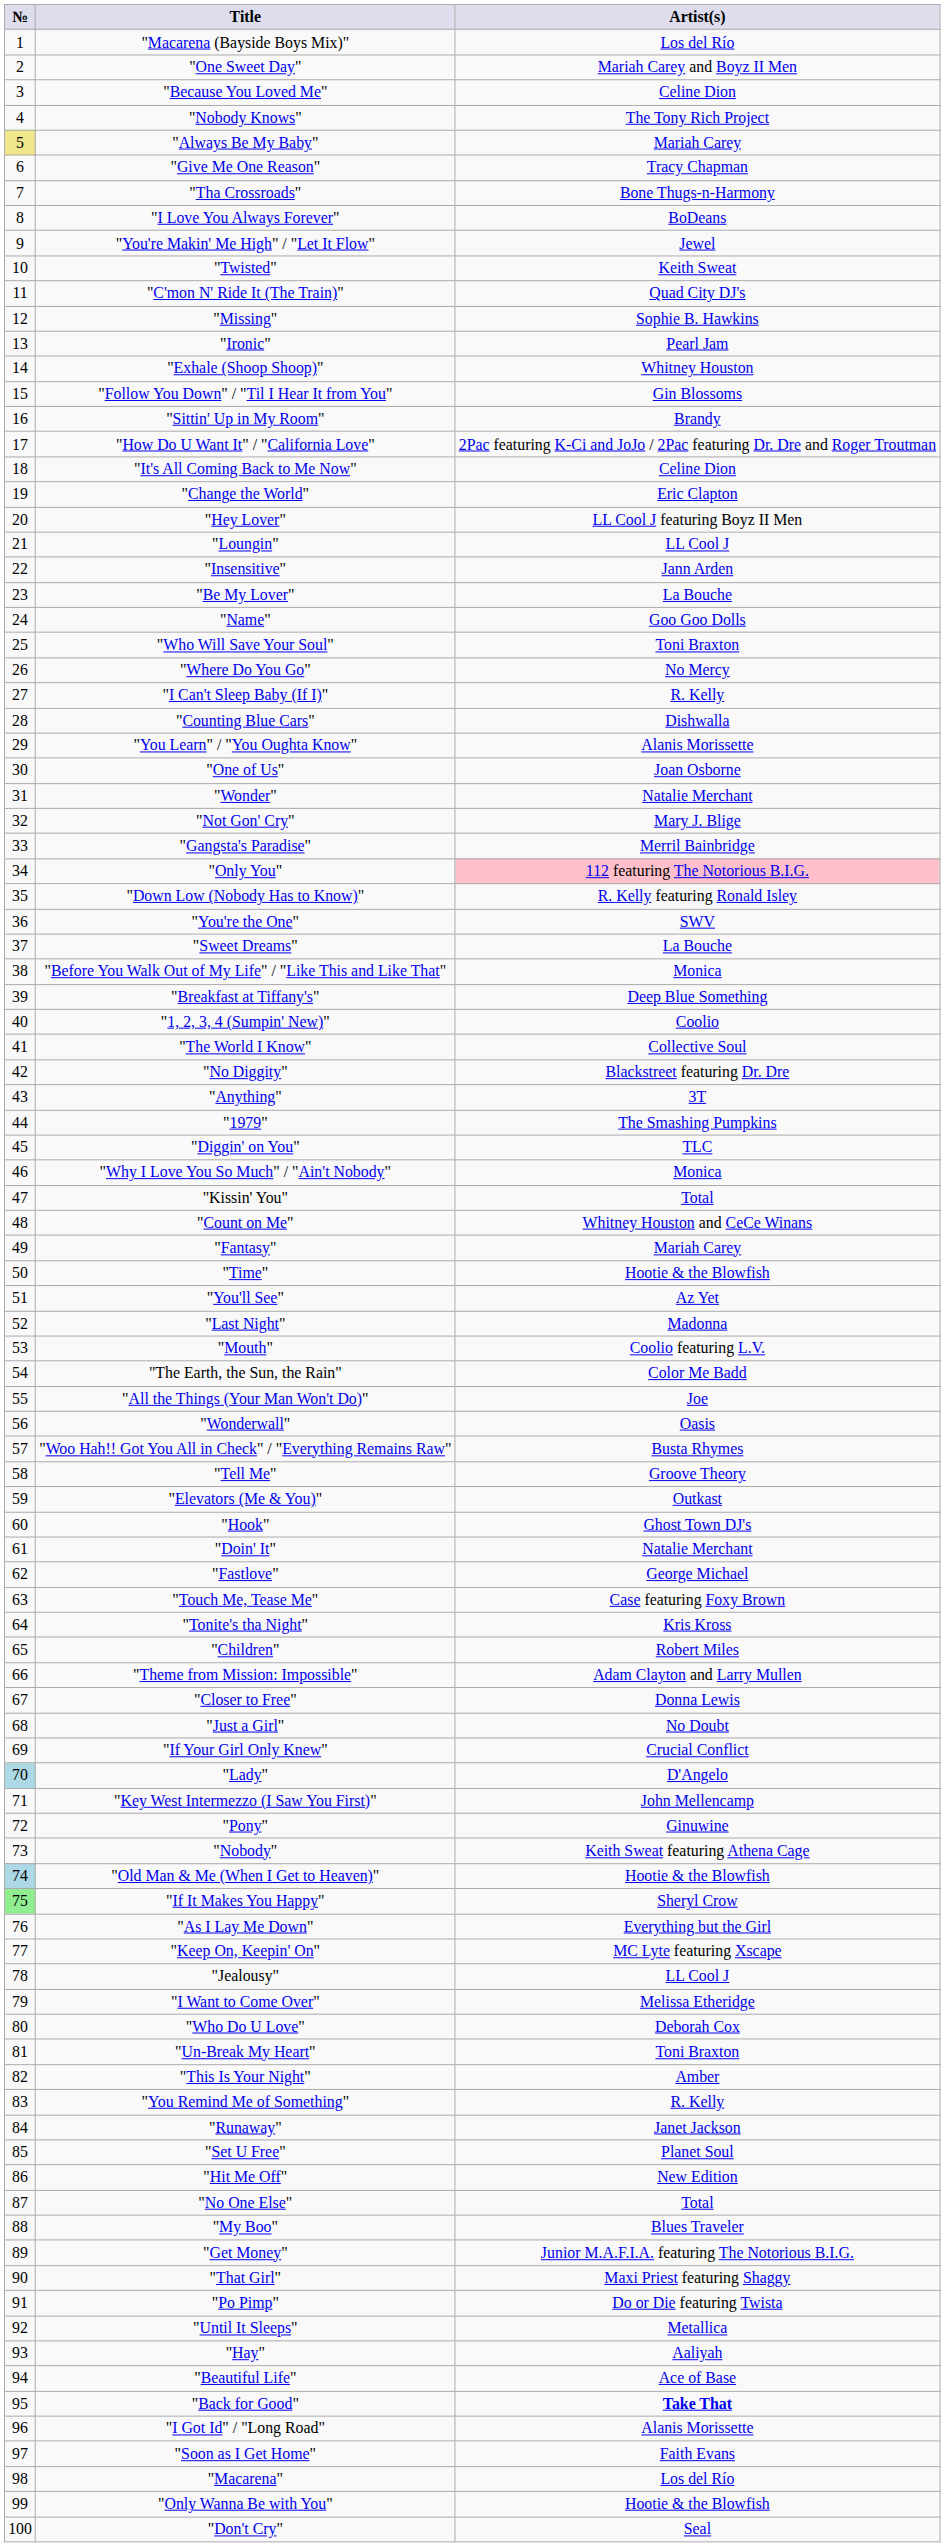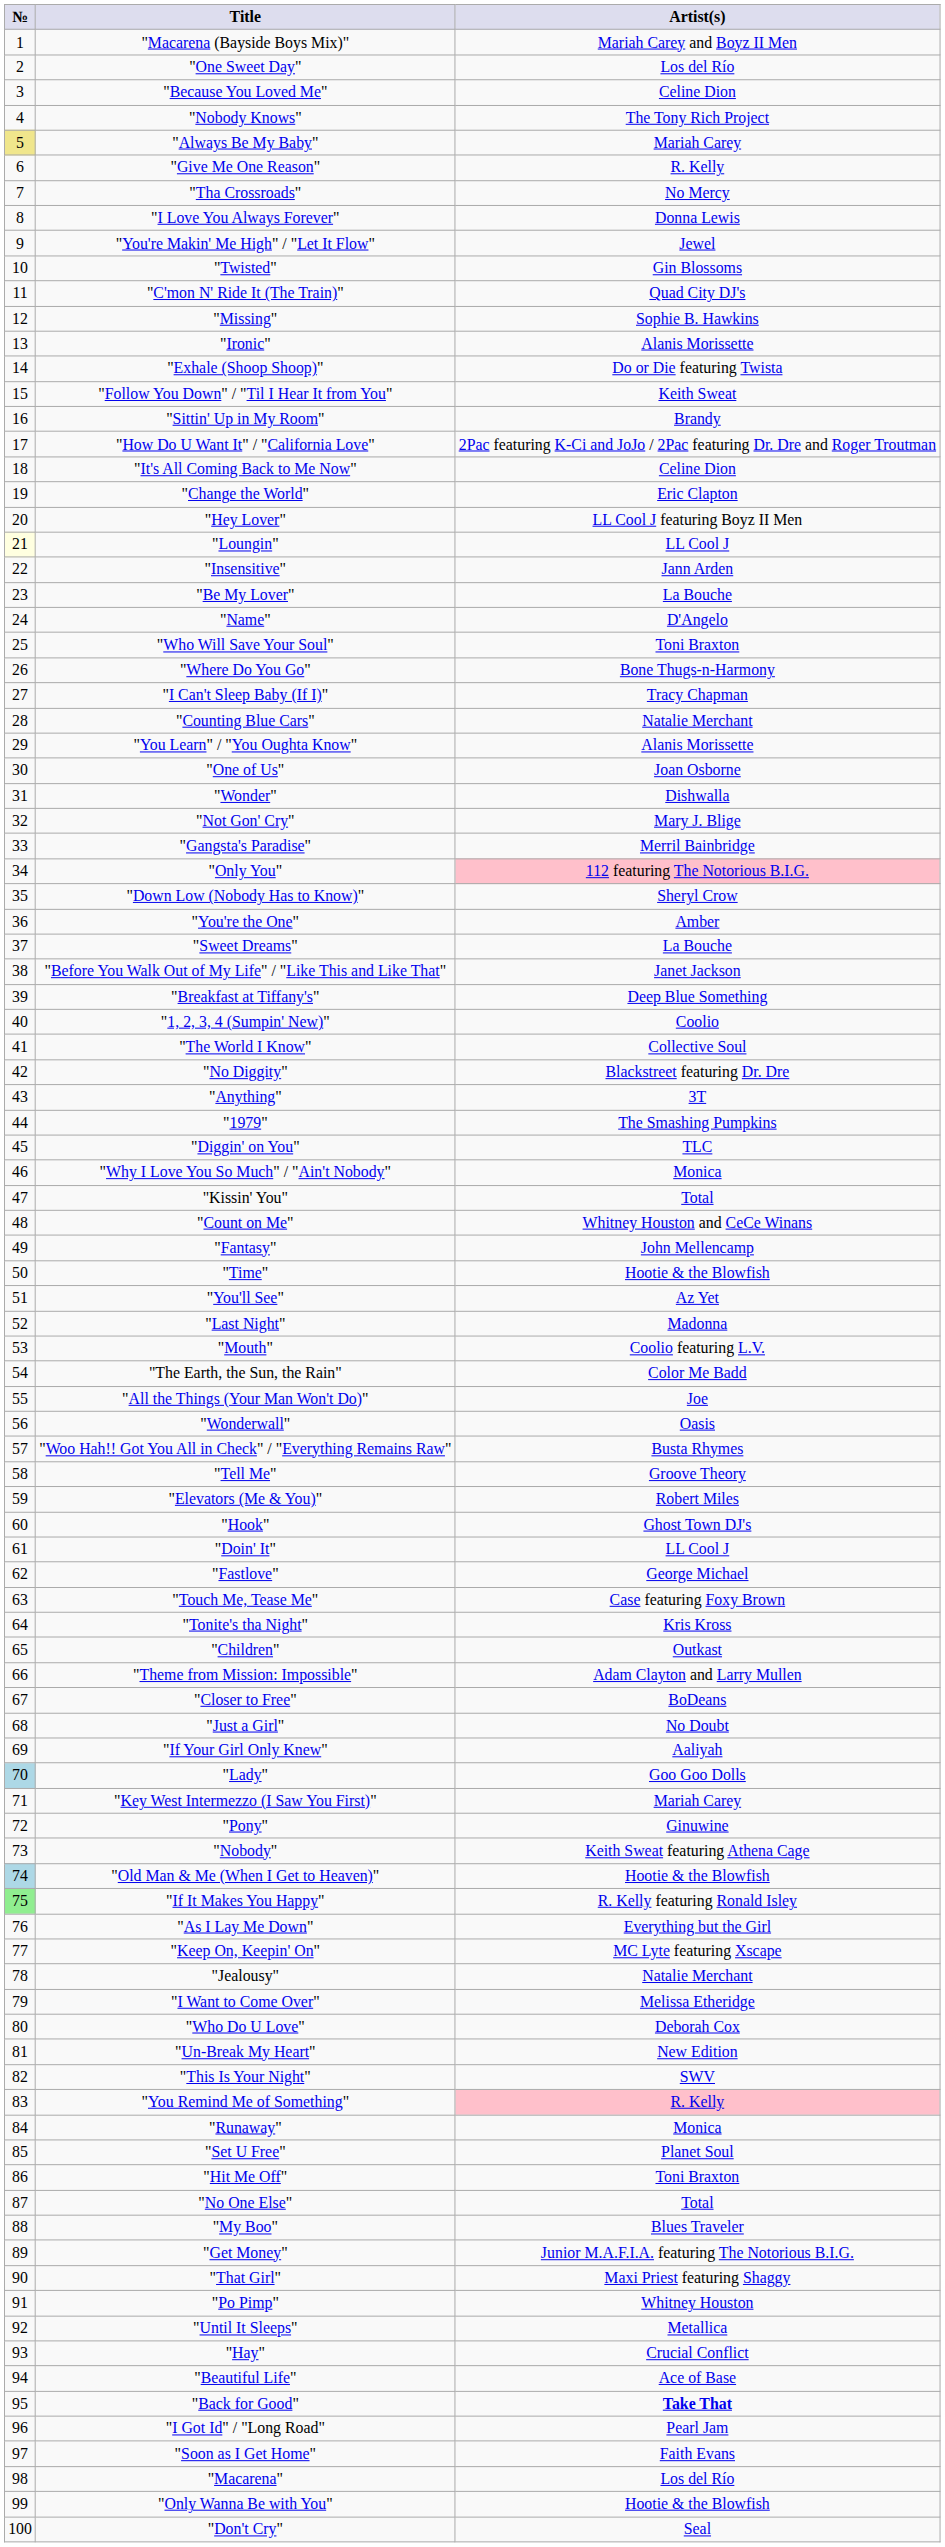 <table class="wikitable sortable" style="text-align: center">
 <tr>
 <th scope="col" style="background:#dde;">№</th>
 <th scope="col" style="background:#dde;">Title</th>
 <th scope="col" style="background:#dde;">Artist(s)</th>
 </tr>
 <tr>
 <td>1</td>
 <td>"<a href='#'>Macarena</a> (Bayside Boys Mix)"</td>
-<td><a href='#'>Los del Río</a></td>
+<td><a href='#'>Mariah Carey</a> and <a href='#'>Boyz II Men</a></td>
 </tr>
 <tr>
 <td>2</td>
 <td>"<a href='#'>One Sweet Day</a>"</td>
-<td><a href='#'>Mariah Carey</a> and <a href='#'>Boyz II Men</a></td>
+<td><a href='#'>Los del Río</a></td>
 </tr>
 <tr>
 <td>3</td>
 <td>"<a href='#'>Because You Loved Me</a>"</td>
 <td><a href='#'>Celine Dion</a></td>
 </tr>
 <tr>
 <td>4</td>
 <td>"<a href='#'>Nobody Knows</a>"</td>
 <td><a href='#'>The Tony Rich Project</a></td>
 </tr>
 <tr>
 <td style="background: khaki;">5</td>
 <td>"<a href='#'>Always Be My Baby</a>"</td>
 <td><a href='#'>Mariah Carey</a></td>
 </tr>
 <tr>
 <td>6</td>
 <td>"<a href='#'>Give Me One Reason</a>"</td>
-<td><a href='#'>Tracy Chapman</a></td>
+<td><a href='#'>R. Kelly</a></td>
 </tr>
 <tr>
 <td>7</td>
 <td>"<a href='#'>Tha Crossroads</a>"</td>
-<td><a href='#'>Bone Thugs-n-Harmony</a></td>
+<td><a href='#'>No Mercy</a></td>
 </tr>
 <tr>
 <td>8</td>
 <td>"<a href='#'>I Love You Always Forever</a>"</td>
-<td><a href='#'>BoDeans</a></td>
+<td><a href='#'>Donna Lewis</a></td>
 </tr>
 <tr>
 <td>9</td>
 <td>"<a href='#'>You're Makin' Me High</a>" / "<a href='#'>Let It Flow</a>"</td>
 <td><a href='#'>Jewel</a></td>
 </tr>
 <tr>
 <td>10</td>
 <td>"<a href='#'>Twisted</a>"</td>
-<td><a href='#'>Keith Sweat</a></td>
+<td><a href='#'>Gin Blossoms</a></td>
 </tr>
 <tr>
 <td>11</td>
 <td>"<a href='#'>C'mon N' Ride It (The Train)</a>"</td>
 <td><a href='#'>Quad City DJ's</a></td>
 </tr>
 <tr>
 <td>12</td>
 <td>"<a href='#'>Missing</a>"</td>
 <td><a href='#'>Sophie B. Hawkins</a></td>
 </tr>
 <tr>
 <td>13</td>
 <td>"<a href='#'>Ironic</a>"</td>
-<td><a href='#'>Pearl Jam</a></td>
+<td><a href='#'>Alanis Morissette</a></td>
 </tr>
 <tr>
 <td>14</td>
 <td>"<a href='#'>Exhale (Shoop Shoop)</a>"</td>
-<td><a href='#'>Whitney Houston</a></td>
+<td><a href='#'>Do or Die</a> featuring <a href='#'>Twista</a></td>
 </tr>
 <tr>
 <td>15</td>
 <td>"<a href='#'>Follow You Down</a>" / "<a href='#'>Til I Hear It from You</a>"</td>
-<td><a href='#'>Gin Blossoms</a></td>
+<td><a href='#'>Keith Sweat</a></td>
 </tr>
 <tr>
 <td>16</td>
 <td>"<a href='#'>Sittin' Up in My Room</a>"</td>
 <td><a href='#'>Brandy</a></td>
 </tr>
 <tr>
 <td>17</td>
 <td>"<a href='#'>How Do U Want It</a>" / "<a href='#'>California Love</a>"</td>
 <td><a href='#'>2Pac</a> featuring <a href='#'>K-Ci and JoJo</a> / <a href='#'>2Pac</a> featuring <a href='#'>Dr. Dre</a> and <a href='#'>Roger Troutman</a></td>
 </tr>
 <tr>
 <td>18</td>
 <td>"<a href='#'>It's All Coming Back to Me Now</a>"</td>
 <td><a href='#'>Celine Dion</a></td>
 </tr>
 <tr>
 <td>19</td>
 <td>"<a href='#'>Change the World</a>"</td>
 <td><a href='#'>Eric Clapton</a></td>
 </tr>
 <tr>
 <td>20</td>
 <td>"<a href='#'>Hey Lover</a>"</td>
 <td><a href='#'>LL Cool J</a> featuring Boyz II Men</td>
 </tr>
 <tr>
-<td>21</td>
+<td style="background: lightyellow;">21</td>
 <td>"<a href='#'>Loungin</a>"</td>
 <td><a href='#'>LL Cool J</a></td>
 </tr>
 <tr>
 <td>22</td>
 <td>"<a href='#'>Insensitive</a>"</td>
 <td><a href='#'>Jann Arden</a></td>
 </tr>
 <tr>
 <td>23</td>
 <td>"<a href='#'>Be My Lover</a>"</td>
 <td><a href='#'>La Bouche</a></td>
 </tr>
 <tr>
 <td>24</td>
 <td>"<a href='#'>Name</a>"</td>
-<td><a href='#'>Goo Goo Dolls</a></td>
+<td><a href='#'>D'Angelo</a></td>
 </tr>
 <tr>
 <td>25</td>
 <td>"<a href='#'>Who Will Save Your Soul</a>"</td>
 <td><a href='#'>Toni Braxton</a></td>
 </tr>
 <tr>
 <td>26</td>
 <td>"<a href='#'>Where Do You Go</a>"</td>
-<td><a href='#'>No Mercy</a></td>
+<td><a href='#'>Bone Thugs-n-Harmony</a></td>
 </tr>
 <tr>
 <td>27</td>
 <td>"<a href='#'>I Can't Sleep Baby (If I)</a>"</td>
-<td><a href='#'>R. Kelly</a></td>
+<td><a href='#'>Tracy Chapman</a></td>
 </tr>
 <tr>
 <td>28</td>
 <td>"<a href='#'>Counting Blue Cars</a>"</td>
-<td><a href='#'>Dishwalla</a></td>
+<td><a href='#'>Natalie Merchant</a></td>
 </tr>
 <tr>
 <td>29</td>
 <td>"<a href='#'>You Learn</a>" / "<a href='#'>You Oughta Know</a>"</td>
 <td><a href='#'>Alanis Morissette</a></td>
 </tr>
 <tr>
 <td>30</td>
 <td>"<a href='#'>One of Us</a>"</td>
 <td><a href='#'>Joan Osborne</a></td>
 </tr>
 <tr>
 <td>31</td>
 <td>"<a href='#'>Wonder</a>"</td>
-<td><a href='#'>Natalie Merchant</a></td>
+<td><a href='#'>Dishwalla</a></td>
 </tr>
 <tr>
 <td>32</td>
 <td>"<a href='#'>Not Gon' Cry</a>"</td>
 <td><a href='#'>Mary J. Blige</a></td>
 </tr>
 <tr>
 <td>33</td>
 <td>"<a href='#'>Gangsta's Paradise</a>"</td>
 <td><a href='#'>Merril Bainbridge</a></td>
 </tr>
 <tr>
 <td>34</td>
 <td>"<a href='#'>Only You</a>"</td>
 <td style="background: pink;"><a href='#'>112</a> featuring <a href='#'>The Notorious B.I.G.</a></td>
 </tr>
 <tr>
 <td>35</td>
 <td>"<a href='#'>Down Low (Nobody Has to Know)</a>"</td>
-<td><a href='#'>R. Kelly</a> featuring <a href='#'>Ronald Isley</a></td>
+<td><a href='#'>Sheryl Crow</a></td>
 </tr>
 <tr>
 <td>36</td>
 <td>"<a href='#'>You're the One</a>"</td>
-<td><a href='#'>SWV</a></td>
+<td><a href='#'>Amber</a></td>
 </tr>
 <tr>
 <td>37</td>
 <td>"<a href='#'>Sweet Dreams</a>"</td>
 <td><a href='#'>La Bouche</a></td>
 </tr>
 <tr>
 <td>38</td>
 <td>"<a href='#'>Before You Walk Out of My Life</a>" / "<a href='#'>Like This and Like That</a>"</td>
-<td><a href='#'>Monica</a></td>
+<td><a href='#'>Janet Jackson</a></td>
 </tr>
 <tr>
 <td>39</td>
 <td>"<a href='#'>Breakfast at Tiffany's</a>"</td>
 <td><a href='#'>Deep Blue Something</a></td>
 </tr>
 <tr>
 <td>40</td>
 <td>"<a href='#'>1, 2, 3, 4 (Sumpin' New)</a>"</td>
 <td><a href='#'>Coolio</a></td>
 </tr>
 <tr>
 <td>41</td>
 <td>"<a href='#'>The World I Know</a>"</td>
 <td><a href='#'>Collective Soul</a></td>
 </tr>
 <tr>
 <td>42</td>
 <td>"<a href='#'>No Diggity</a>"</td>
 <td><a href='#'>Blackstreet</a> featuring <a href='#'>Dr. Dre</a></td>
 </tr>
 <tr>
 <td>43</td>
 <td>"<a href='#'>Anything</a>"</td>
 <td><a href='#'>3T</a></td>
 </tr>
 <tr>
 <td>44</td>
 <td>"<a href='#'>1979</a>"</td>
 <td><a href='#'>The Smashing Pumpkins</a></td>
 </tr>
 <tr>
 <td>45</td>
 <td>"<a href='#'>Diggin' on You</a>"</td>
 <td><a href='#'>TLC</a></td>
 </tr>
 <tr>
 <td>46</td>
 <td>"<a href='#'>Why I Love You So Much</a>" / "<a href='#'>Ain't Nobody</a>"</td>
 <td><a href='#'>Monica</a></td>
 </tr>
 <tr>
 <td>47</td>
 <td>"Kissin' You"</td>
 <td><a href='#'>Total</a></td>
 </tr>
 <tr>
 <td>48</td>
 <td>"<a href='#'>Count on Me</a>"</td>
 <td><a href='#'>Whitney Houston</a> and <a href='#'>CeCe Winans</a></td>
 </tr>
 <tr>
 <td>49</td>
 <td>"<a href='#'>Fantasy</a>"</td>
-<td><a href='#'>Mariah Carey</a></td>
+<td><a href='#'>John Mellencamp</a></td>
 </tr>
 <tr>
 <td>50</td>
 <td>"<a href='#'>Time</a>"</td>
 <td><a href='#'>Hootie & the Blowfish</a></td>
 </tr>
 <tr>
 <td>51</td>
 <td>"<a href='#'>You'll See</a>"</td>
 <td><a href='#'>Az Yet</a></td>
 </tr>
 <tr>
 <td>52</td>
 <td>"<a href='#'>Last Night</a>"</td>
 <td><a href='#'>Madonna</a></td>
 </tr>
 <tr>
 <td>53</td>
 <td>"<a href='#'>Mouth</a>"</td>
 <td><a href='#'>Coolio</a> featuring <a href='#'>L.V.</a></td>
 </tr>
 <tr>
 <td>54</td>
 <td>"The Earth, the Sun, the Rain"</td>
 <td><a href='#'>Color Me Badd</a></td>
 </tr>
 <tr>
 <td>55</td>
 <td>"<a href='#'>All the Things (Your Man Won't Do)</a>"</td>
 <td><a href='#'>Joe</a></td>
 </tr>
 <tr>
 <td>56</td>
 <td>"<a href='#'>Wonderwall</a>"</td>
 <td><a href='#'>Oasis</a></td>
 </tr>
 <tr>
 <td>57</td>
 <td>"<a href='#'>Woo Hah!! Got You All in Check</a>" / "<a href='#'>Everything Remains Raw</a>"</td>
 <td><a href='#'>Busta Rhymes</a></td>
 </tr>
 <tr>
 <td>58</td>
 <td>"<a href='#'>Tell Me</a>"</td>
 <td><a href='#'>Groove Theory</a></td>
 </tr>
 <tr>
 <td>59</td>
 <td>"<a href='#'>Elevators (Me & You)</a>"</td>
-<td><a href='#'>Outkast</a></td>
+<td><a href='#'>Robert Miles</a></td>
 </tr>
 <tr>
 <td>60</td>
 <td>"<a href='#'>Hook</a>"</td>
 <td><a href='#'>Ghost Town DJ's</a></td>
 </tr>
 <tr>
 <td>61</td>
 <td>"<a href='#'>Doin' It</a>"</td>
-<td><a href='#'>Natalie Merchant</a></td>
+<td><a href='#'>LL Cool J</a></td>
 </tr>
 <tr>
 <td>62</td>
 <td>"<a href='#'>Fastlove</a>"</td>
 <td><a href='#'>George Michael</a></td>
 </tr>
 <tr>
 <td>63</td>
 <td>"<a href='#'>Touch Me, Tease Me</a>"</td>
 <td><a href='#'>Case</a> featuring <a href='#'>Foxy Brown</a></td>
 </tr>
 <tr>
 <td>64</td>
 <td>"<a href='#'>Tonite's tha Night</a>"</td>
 <td><a href='#'>Kris Kross</a></td>
 </tr>
 <tr>
 <td>65</td>
 <td>"<a href='#'>Children</a>"</td>
-<td><a href='#'>Robert Miles</a></td>
+<td><a href='#'>Outkast</a></td>
 </tr>
 <tr>
 <td>66</td>
 <td>"<a href='#'>Theme from Mission: Impossible</a>"</td>
 <td><a href='#'>Adam Clayton</a> and <a href='#'>Larry Mullen</a></td>
 </tr>
 <tr>
 <td>67</td>
 <td>"<a href='#'>Closer to Free</a>"</td>
-<td><a href='#'>Donna Lewis</a></td>
+<td><a href='#'>BoDeans</a></td>
 </tr>
 <tr>
 <td>68</td>
 <td>"<a href='#'>Just a Girl</a>"</td>
 <td><a href='#'>No Doubt</a></td>
 </tr>
 <tr>
 <td>69</td>
 <td>"<a href='#'>If Your Girl Only Knew</a>"</td>
-<td><a href='#'>Crucial Conflict</a></td>
+<td><a href='#'>Aaliyah</a></td>
 </tr>
 <tr>
 <td style="background: lightblue;">70</td>
 <td>"<a href='#'>Lady</a>"</td>
-<td><a href='#'>D'Angelo</a></td>
+<td><a href='#'>Goo Goo Dolls</a></td>
 </tr>
 <tr>
 <td>71</td>
 <td>"<a href='#'>Key West Intermezzo (I Saw You First)</a>"</td>
-<td><a href='#'>John Mellencamp</a></td>
+<td><a href='#'>Mariah Carey</a></td>
 </tr>
 <tr>
 <td>72</td>
 <td>"<a href='#'>Pony</a>"</td>
 <td><a href='#'>Ginuwine</a></td>
 </tr>
 <tr>
 <td>73</td>
 <td>"<a href='#'>Nobody</a>"</td>
 <td><a href='#'>Keith Sweat</a> featuring <a href='#'>Athena Cage</a></td>
 </tr>
 <tr>
 <td style="background: lightblue;">74</td>
 <td>"<a href='#'>Old Man & Me (When I Get to Heaven)</a>"</td>
 <td><a href='#'>Hootie & the Blowfish</a></td>
 </tr>
 <tr>
 <td style="background: lightgreen;">75</td>
 <td>"<a href='#'>If It Makes You Happy</a>"</td>
-<td><a href='#'>Sheryl Crow</a></td>
+<td><a href='#'>R. Kelly</a> featuring <a href='#'>Ronald Isley</a></td>
 </tr>
 <tr>
 <td>76</td>
 <td>"<a href='#'>As I Lay Me Down</a>"</td>
 <td><a href='#'>Everything but the Girl</a></td>
 </tr>
 <tr>
 <td>77</td>
 <td>"<a href='#'>Keep On, Keepin' On</a>"</td>
 <td><a href='#'>MC Lyte</a> featuring <a href='#'>Xscape</a></td>
 </tr>
 <tr>
 <td>78</td>
 <td>"Jealousy"</td>
-<td><a href='#'>LL Cool J</a></td>
+<td><a href='#'>Natalie Merchant</a></td>
 </tr>
 <tr>
 <td>79</td>
 <td>"<a href='#'>I Want to Come Over</a>"</td>
 <td><a href='#'>Melissa Etheridge</a></td>
 </tr>
 <tr>
 <td>80</td>
 <td>"<a href='#'>Who Do U Love</a>"</td>
 <td><a href='#'>Deborah Cox</a></td>
 </tr>
 <tr>
 <td>81</td>
 <td>"<a href='#'>Un-Break My Heart</a>"</td>
-<td><a href='#'>Toni Braxton</a></td>
+<td><a href='#'>New Edition</a></td>
 </tr>
 <tr>
 <td>82</td>
 <td>"<a href='#'>This Is Your Night</a>"</td>
-<td><a href='#'>Amber</a></td>
+<td><a href='#'>SWV</a></td>
 </tr>
 <tr>
 <td>83</td>
 <td>"<a href='#'>You Remind Me of Something</a>"</td>
-<td><a href='#'>R. Kelly</a></td>
+<td style="background: pink;"><a href='#'>R. Kelly</a></td>
 </tr>
 <tr>
 <td>84</td>
 <td>"<a href='#'>Runaway</a>"</td>
-<td><a href='#'>Janet Jackson</a></td>
+<td><a href='#'>Monica</a></td>
 </tr>
 <tr>
 <td>85</td>
 <td>"<a href='#'>Set U Free</a>"</td>
 <td><a href='#'>Planet Soul</a></td>
 </tr>
 <tr>
 <td>86</td>
 <td>"<a href='#'>Hit Me Off</a>"</td>
-<td><a href='#'>New Edition</a></td>
+<td><a href='#'>Toni Braxton</a></td>
 </tr>
 <tr>
 <td>87</td>
 <td>"<a href='#'>No One Else</a>"</td>
 <td><a href='#'>Total</a></td>
 </tr>
 <tr>
 <td>88</td>
 <td>"<a href='#'>My Boo</a>"</td>
 <td><a href='#'>Blues Traveler</a></td>
 </tr>
 <tr>
 <td>89</td>
 <td>"<a href='#'>Get Money</a>"</td>
 <td><a href='#'>Junior M.A.F.I.A.</a> featuring <a href='#'>The Notorious B.I.G.</a></td>
 </tr>
 <tr>
 <td>90</td>
 <td>"<a href='#'>That Girl</a>"</td>
 <td><a href='#'>Maxi Priest</a> featuring <a href='#'>Shaggy</a></td>
 </tr>
 <tr>
 <td>91</td>
 <td>"<a href='#'>Po Pimp</a>"</td>
-<td><a href='#'>Do or Die</a> featuring <a href='#'>Twista</a></td>
+<td><a href='#'>Whitney Houston</a></td>
 </tr>
 <tr>
 <td>92</td>
 <td>"<a href='#'>Until It Sleeps</a>"</td>
 <td><a href='#'>Metallica</a></td>
 </tr>
 <tr>
 <td>93</td>
 <td>"<a href='#'>Hay</a>"</td>
-<td><a href='#'>Aaliyah</a></td>
+<td><a href='#'>Crucial Conflict</a></td>
 </tr>
 <tr>
 <td>94</td>
 <td>"<a href='#'>Beautiful Life</a>"</td>
 <td><a href='#'>Ace of Base</a></td>
 </tr>
 <tr>
 <td>95</td>
 <td>"<a href='#'>Back for Good</a>"</td>
 <td><strong><a href='#'>Take That</a></strong></td>
 </tr>
 <tr>
 <td>96</td>
 <td>"<a href='#'>I Got Id</a>" / "Long Road"</td>
-<td><a href='#'>Alanis Morissette</a></td>
+<td><a href='#'>Pearl Jam</a></td>
 </tr>
 <tr>
 <td>97</td>
 <td>"<a href='#'>Soon as I Get Home</a>"</td>
 <td><a href='#'>Faith Evans</a></td>
 </tr>
 <tr>
 <td>98</td>
 <td>"<a href='#'>Macarena</a>"</td>
 <td><a href='#'>Los del Río</a></td>
 </tr>
 <tr>
 <td>99</td>
 <td>"<a href='#'>Only Wanna Be with You</a>"</td>
 <td><a href='#'>Hootie & the Blowfish</a></td>
 </tr>
 <tr>
 <td>100</td>
 <td>"<a href='#'>Don't Cry</a>"</td>
 <td><a href='#'>Seal</a></td>
 </tr>
 </table>
